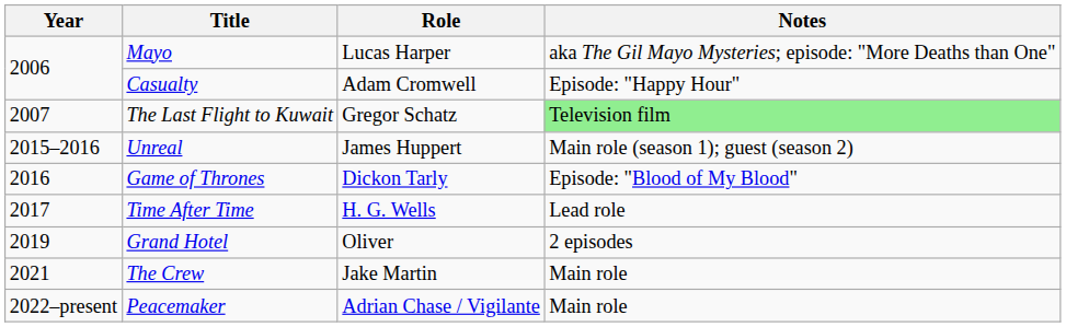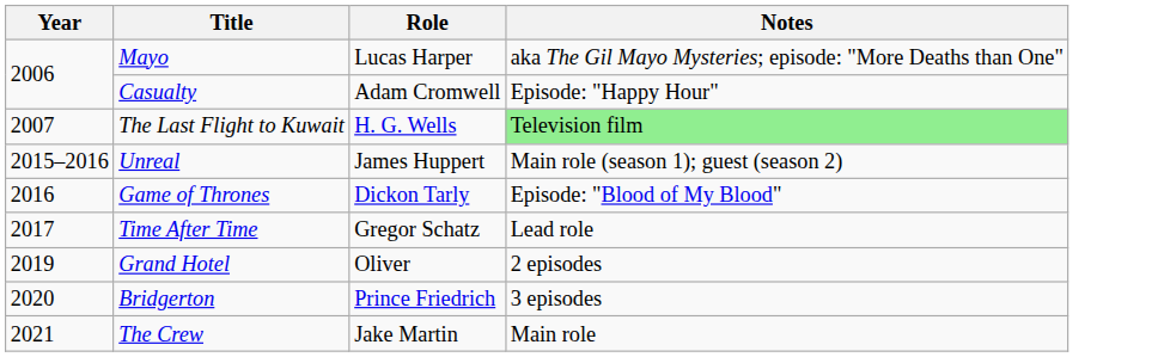 <table class="wikitable sortable">
 <tr>
 <th>Year</th>
 <th>Title</th>
 <th>Role</th>
 <th class="unsortable">Notes</th>
 </tr>
 <tr>
 <td rowspan="2">2006</td>
 <td><em><a href='#'>Mayo</a></em></td>
 <td>Lucas Harper</td>
 <td>aka <em>The Gil Mayo Mysteries</em>; episode: "More Deaths than One"</td>
 </tr>
 <tr>
 <td><em><a href='#'>Casualty</a></em></td>
 <td>Adam Cromwell</td>
 <td>Episode: "Happy Hour"</td>
 </tr>
 <tr>
 <td>2007</td>
 <td><em>The Last Flight to Kuwait</em></td>
-<td>Gregor Schatz</td>
+<td><a href='#'>H. G. Wells</a></td>
 <td style="background: lightgreen;">Television film</td>
 </tr>
 <tr>
 <td>2015–2016</td>
 <td><em><a href='#'>Unreal</a></em></td>
 <td>James Huppert</td>
 <td>Main role (season 1); guest (season 2)</td>
 </tr>
 <tr>
 <td>2016</td>
 <td><em><a href='#'>Game of Thrones</a></em></td>
 <td><a href='#'>Dickon Tarly</a></td>
 <td>Episode: "<a href='#'>Blood of My Blood</a>"</td>
 </tr>
 <tr>
 <td>2017</td>
 <td><em><a href='#'>Time After Time</a></em></td>
-<td><a href='#'>H. G. Wells</a></td>
+<td>Gregor Schatz</td>
 <td>Lead role</td>
 </tr>
 <tr>
 <td>2019</td>
 <td><em><a href='#'>Grand Hotel</a></em></td>
 <td>Oliver</td>
 <td>2 episodes</td>
 </tr>
 <tr>
+<td>2020</td>
+<td><em><a href='#'>Bridgerton</a></em></td>
+<td><a href='#'>Prince Friedrich</a></td>
+<td>3 episodes</td>
+</tr>
+<tr>
 <td>2021</td>
 <td><em><a href='#'>The Crew</a></em></td>
 <td>Jake Martin</td>
 <td>Main role</td>
 </tr>
-<tr>
-<td>2022–present</td>
-<td><em><a href='#'>Peacemaker</a></em></td>
-<td><a href='#'>Adrian Chase / Vigilante</a></td>
-<td>Main role</td>
-</tr>
 </table>
